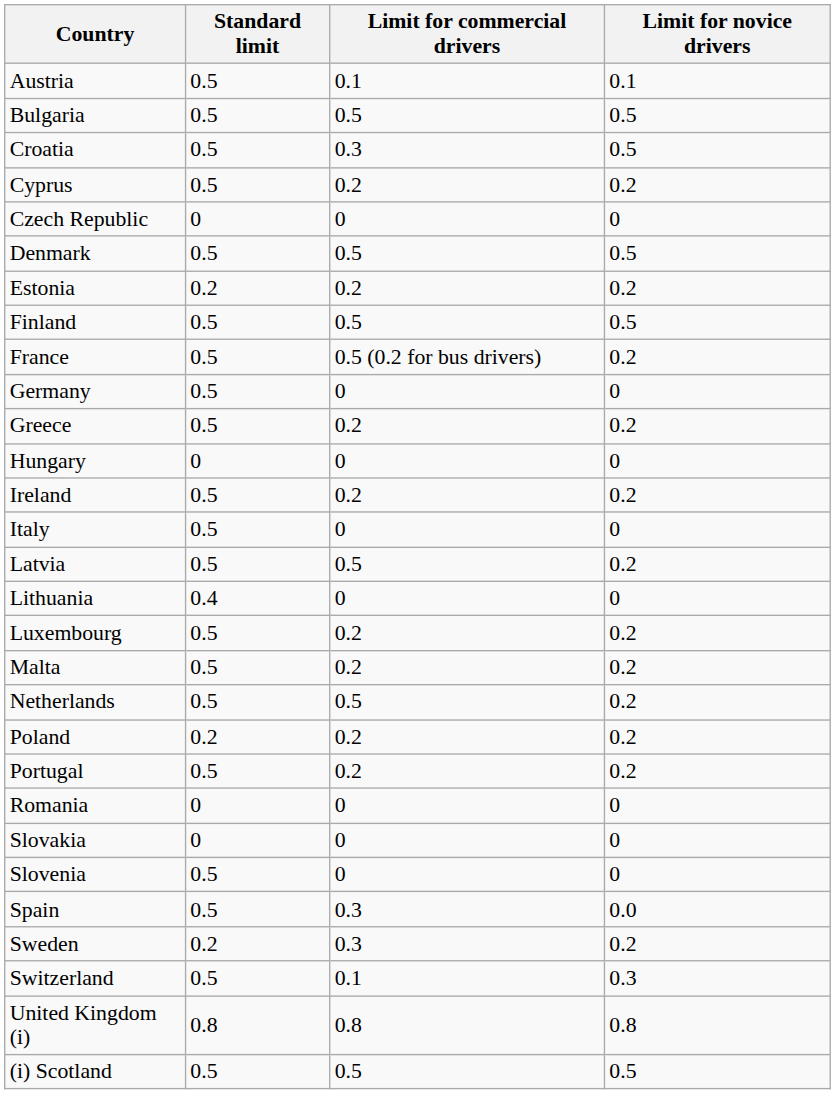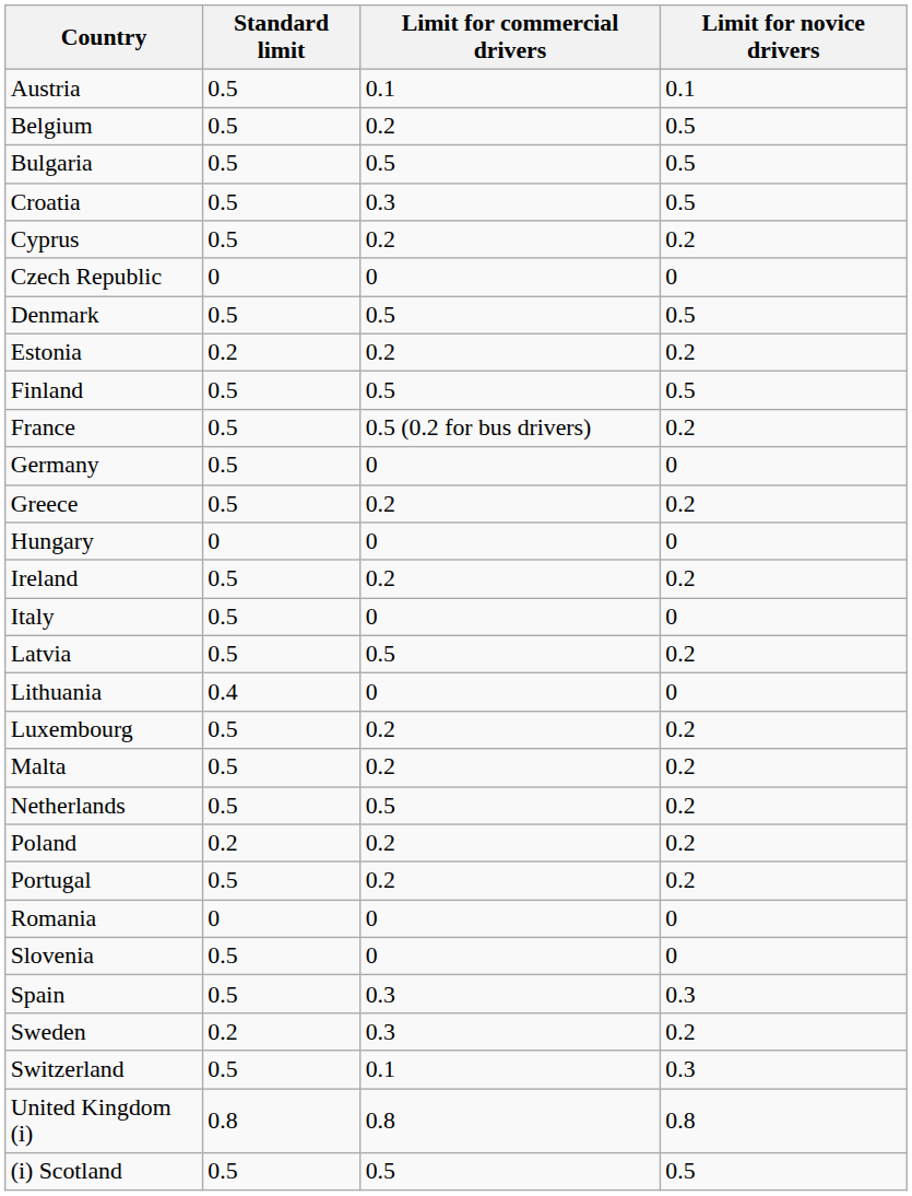 <table class="wikitable">
 <tr>
 <th>Country</th>
 <th>Standard limit</th>
 <th>Limit for commercial drivers</th>
 <th>Limit for novice drivers</th>
 </tr>
 <tr>
 <td>Austria</td>
 <td>0.5</td>
 <td>0.1</td>
 <td>0.1</td>
+</tr>
+<tr>
+<td>Belgium</td>
+<td>0.5</td>
+<td>0.2</td>
+<td>0.5</td>
 </tr>
 <tr>
 <td>Bulgaria</td>
 <td>0.5</td>
 <td>0.5</td>
 <td>0.5</td>
 </tr>
 <tr>
 <td>Croatia</td>
 <td>0.5</td>
 <td>0.3</td>
 <td>0.5</td>
 </tr>
 <tr>
 <td>Cyprus</td>
 <td>0.5</td>
 <td>0.2</td>
 <td>0.2</td>
 </tr>
 <tr>
 <td>Czech Republic</td>
 <td>0</td>
 <td>0</td>
 <td>0</td>
 </tr>
 <tr>
 <td>Denmark</td>
 <td>0.5</td>
 <td>0.5</td>
 <td>0.5</td>
 </tr>
 <tr>
 <td>Estonia</td>
 <td>0.2</td>
 <td>0.2</td>
 <td>0.2</td>
 </tr>
 <tr>
 <td>Finland</td>
 <td>0.5</td>
 <td>0.5</td>
 <td>0.5</td>
 </tr>
 <tr>
 <td>France</td>
 <td>0.5</td>
 <td>0.5 (0.2 for bus drivers)</td>
 <td>0.2</td>
 </tr>
 <tr>
 <td>Germany</td>
 <td>0.5</td>
 <td>0</td>
 <td>0</td>
 </tr>
 <tr>
 <td>Greece</td>
 <td>0.5</td>
 <td>0.2</td>
 <td>0.2</td>
 </tr>
 <tr>
 <td>Hungary</td>
 <td>0</td>
 <td>0</td>
 <td>0</td>
 </tr>
 <tr>
 <td>Ireland</td>
 <td>0.5</td>
 <td>0.2</td>
 <td>0.2</td>
 </tr>
 <tr>
 <td>Italy</td>
 <td>0.5</td>
 <td>0</td>
 <td>0</td>
 </tr>
 <tr>
 <td>Latvia</td>
 <td>0.5</td>
 <td>0.5</td>
 <td>0.2</td>
 </tr>
 <tr>
 <td>Lithuania</td>
 <td>0.4</td>
 <td>0</td>
 <td>0</td>
 </tr>
 <tr>
 <td>Luxembourg</td>
 <td>0.5</td>
 <td>0.2</td>
 <td>0.2</td>
 </tr>
 <tr>
 <td>Malta</td>
 <td>0.5</td>
 <td>0.2</td>
 <td>0.2</td>
 </tr>
 <tr>
 <td>Netherlands</td>
 <td>0.5</td>
 <td>0.5</td>
 <td>0.2</td>
 </tr>
 <tr>
 <td>Poland</td>
 <td>0.2</td>
 <td>0.2</td>
 <td>0.2</td>
 </tr>
 <tr>
 <td>Portugal</td>
 <td>0.5</td>
 <td>0.2</td>
 <td>0.2</td>
 </tr>
 <tr>
 <td>Romania</td>
 <td>0</td>
 <td>0</td>
 <td>0</td>
 </tr>
 <tr>
-<td>Slovakia</td>
-<td>0</td>
-<td>0</td>
-<td>0</td>
-</tr>
-<tr>
 <td>Slovenia</td>
 <td>0.5</td>
 <td>0</td>
 <td>0</td>
 </tr>
 <tr>
 <td>Spain</td>
 <td>0.5</td>
 <td>0.3</td>
-<td>0.0</td>
+<td>0.3</td>
 </tr>
 <tr>
 <td>Sweden</td>
 <td>0.2</td>
 <td>0.3</td>
 <td>0.2</td>
 </tr>
 <tr>
 <td>Switzerland</td>
 <td>0.5</td>
 <td>0.1</td>
 <td>0.3</td>
 </tr>
 <tr>
 <td>United Kingdom (i)</td>
 <td>0.8</td>
 <td>0.8</td>
 <td>0.8</td>
 </tr>
 <tr>
 <td>(i) Scotland</td>
 <td>0.5</td>
 <td>0.5</td>
 <td>0.5</td>
 </tr>
 </table>
